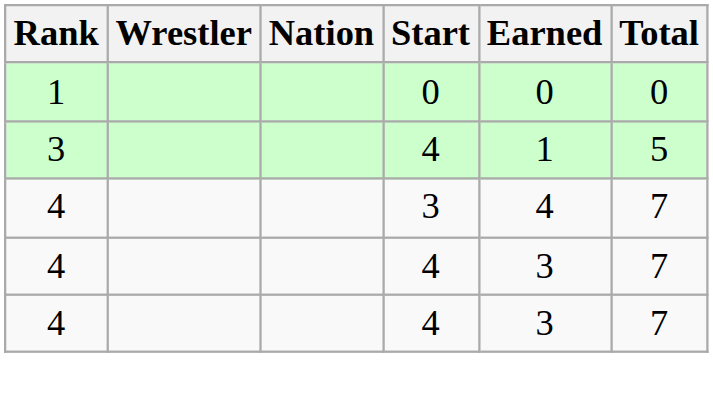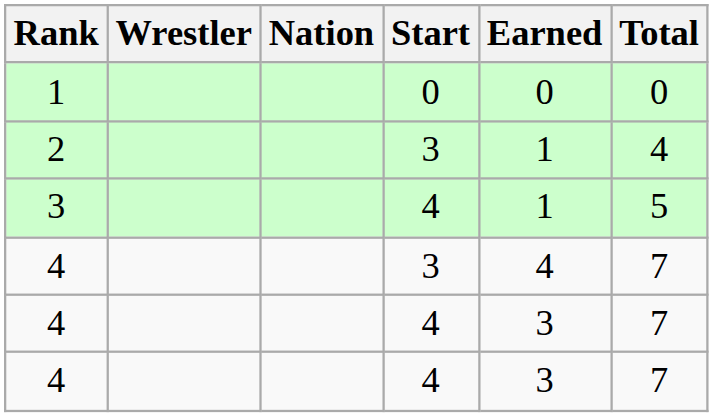 <table class="wikitable sortable" style="text-align:center;">
 <tr>
 <th>Rank</th>
 <th>Wrestler</th>
 <th>Nation</th>
 <th>Start</th>
 <th>Earned</th>
 <th>Total</th>
 </tr>
 <tr style="background:#cfc;">
 <td>1</td>
 <td align=left></td>
 <td align=left></td>
 <td>0</td>
 <td>0</td>
 <td>0</td>
+</tr>
+<tr style="background:#cfc;">
+<td>2</td>
+<td align=left></td>
+<td align=left></td>
+<td>3</td>
+<td>1</td>
+<td>4</td>
 </tr>
 <tr style="background:#cfc;">
 <td>3</td>
 <td align=left></td>
 <td align=left></td>
 <td>4</td>
 <td>1</td>
 <td>5</td>
 </tr>
 <tr>
 <td>4</td>
 <td align=left></td>
 <td align=left></td>
 <td>3</td>
 <td>4</td>
 <td>7</td>
 </tr>
 <tr>
 <td>4</td>
 <td align=left></td>
 <td align=left></td>
 <td>4</td>
 <td>3</td>
 <td>7</td>
 </tr>
 <tr>
 <td>4</td>
 <td align=left></td>
 <td align=left></td>
 <td>4</td>
 <td>3</td>
 <td>7</td>
 </tr>
 </table>
